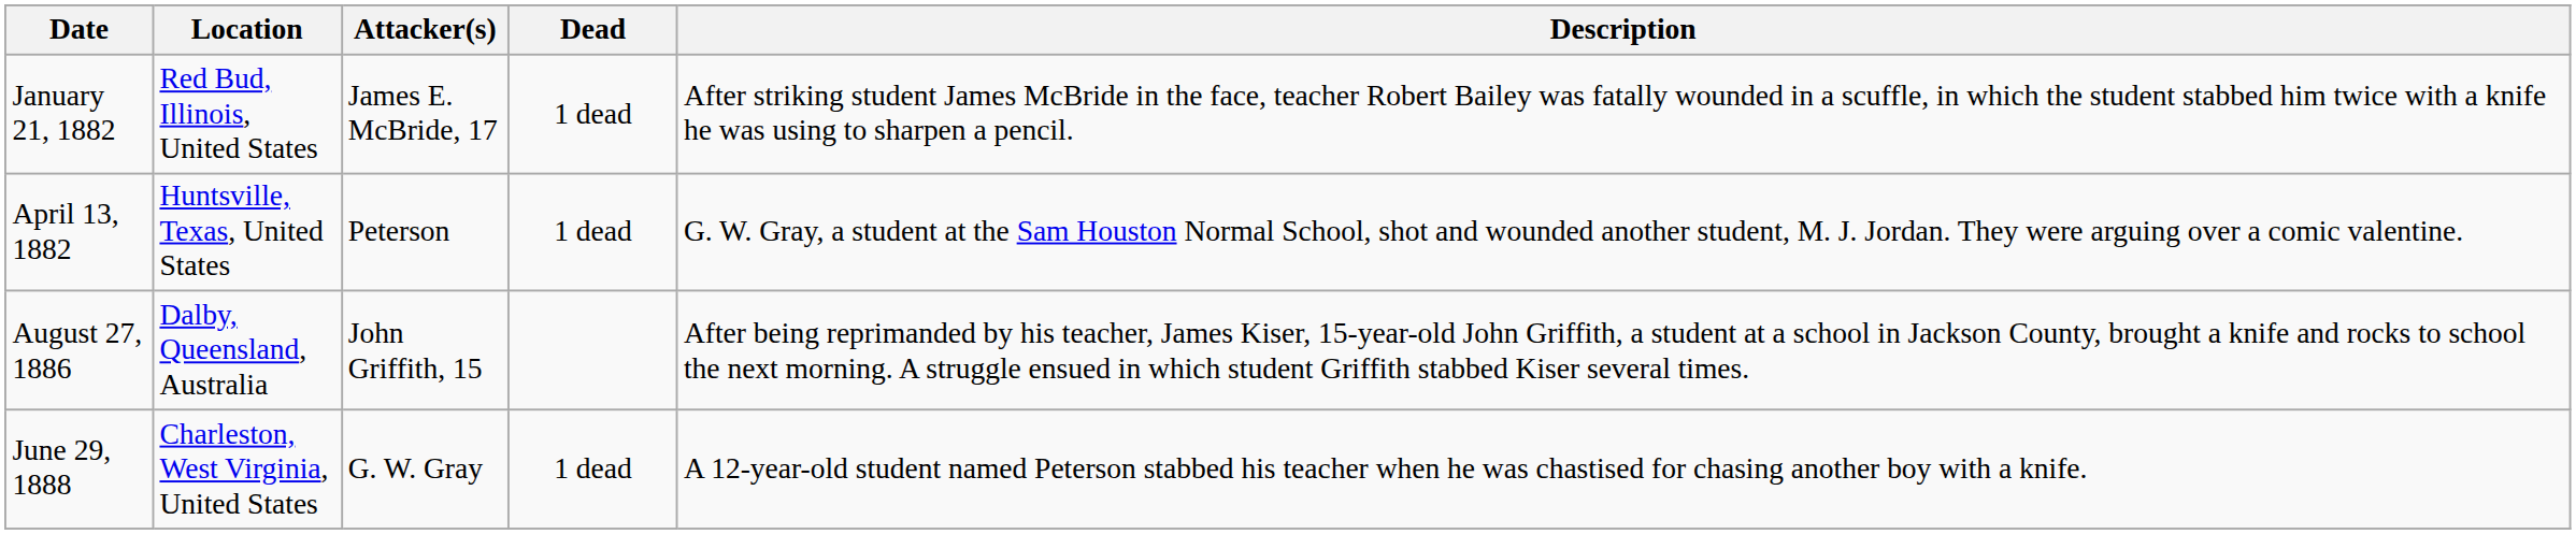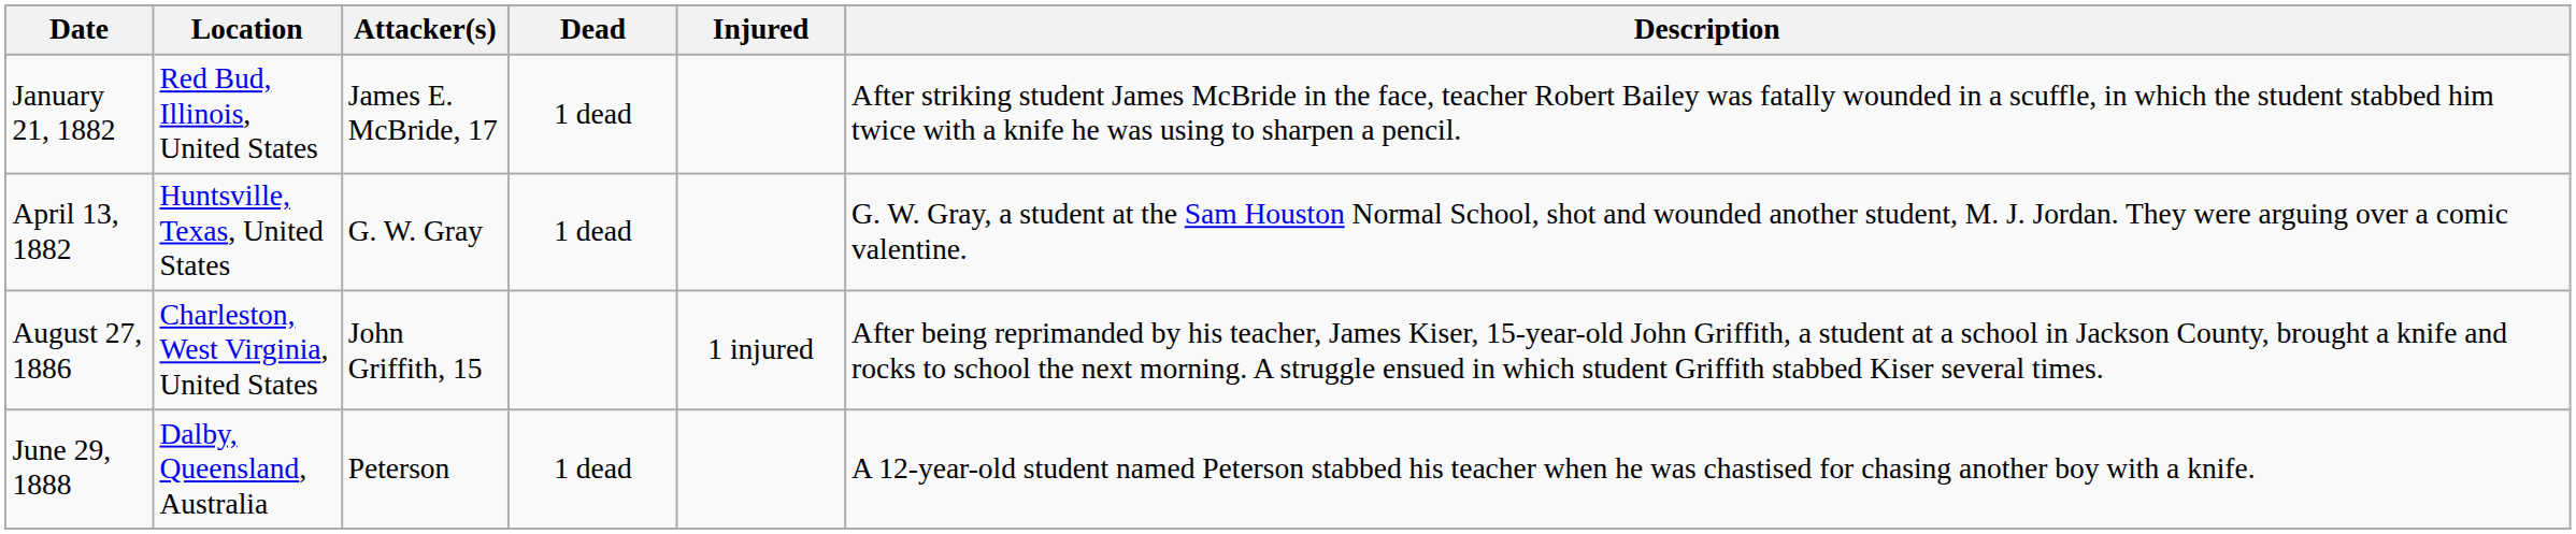 <table class="wikitable sortable" style="font-size:90%;">
 <tr>
 <th style="width:65px;">Date</th>
 <th style="width:85px;">Location</th>
 <th style="width:75px;">Attacker(s)</th>
 <th data-sort-type="number" style="width:75px;">Dead</th>
+<th data-sort-type="number" style="width:75px;">Injured</th>
 <th>Description</th>
 </tr>
 <tr>
 <td>January 21, 1882</td>
 <td><a href='#'>Red Bud, Illinois</a>, United States</td>
 <td>James E. McBride, 17</td>
 <td align="center">1 dead</td>
+<td></td>
 <td>After striking student James McBride in the face, teacher Robert Bailey was fatally wounded in a scuffle, in which the student stabbed him twice with a knife he was using to sharpen a pencil.</td>
 </tr>
 <tr>
 <td>April 13, 1882</td>
 <td><a href='#'>Huntsville, Texas</a>, United States</td>
-<td>Peterson</td>
+<td>G. W. Gray</td>
 <td align="center">1 dead</td>
+<td></td>
 <td>G. W. Gray, a student at the <a href='#'>Sam Houston</a> Normal School, shot and wounded another student, M. J. Jordan.  They were arguing over a comic valentine.</td>
 </tr>
 <tr>
 <td>August 27, 1886</td>
-<td><a href='#'>Dalby, Queensland</a>, Australia</td>
+<td><a href='#'>Charleston, West Virginia</a>, United States</td>
 <td>John Griffith, 15</td>
 <td></td>
+<td align="center">1 injured</td>
 <td>After being reprimanded by his teacher, James Kiser, 15-year-old John Griffith, a student at a school in Jackson County, brought a knife and rocks to school the next morning. A struggle ensued in which student Griffith stabbed Kiser several times.</td>
 </tr>
 <tr>
 <td>June 29, 1888</td>
-<td><a href='#'>Charleston, West Virginia</a>, United States</td>
-<td>G. W. Gray</td>
+<td><a href='#'>Dalby, Queensland</a>, Australia</td>
+<td>Peterson</td>
 <td align="center">1 dead</td>
+<td></td>
 <td>A 12-year-old student named Peterson stabbed his teacher when he was chastised for chasing another boy with a knife.</td>
 </tr>
 </table>
